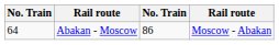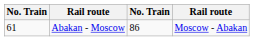 <table class="wikitable">
 <tr>
 <th>No. Train</th>
 <th>Rail route</th>
 <th>No. Train</th>
 <th>Rail route</th>
 </tr>
 <tr>
-<td>64</td>
+<td>61</td>
 <td><a href='#'>Abakan</a> - <a href='#'>Moscow</a></td>
 <td>86</td>
 <td><a href='#'>Moscow</a> - <a href='#'>Abakan</a></td>
 </tr>
 </table>
